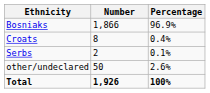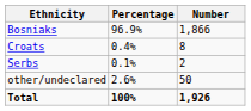 <table class="wikitable">
 <tr>
 <th width="100px">Ethnicity</th>
+<th width="80px">Percentage</th>
 <th width="80px">Number</th>
-<th width="80px">Percentage</th>
 </tr>
 <tr>
 <td><a href='#'>Bosniaks</a></td>
+<td>96.9%</td>
 <td>1,866</td>
-<td>96.9%</td>
 </tr>
 <tr>
 <td><a href='#'>Croats</a></td>
+<td>0.4%</td>
 <td>8</td>
-<td>0.4%</td>
 </tr>
 <tr>
 <td><a href='#'>Serbs</a></td>
+<td>0.1%</td>
 <td>2</td>
-<td>0.1%</td>
 </tr>
 <tr>
 <td>other/undeclared</td>
+<td>2.6%</td>
 <td>50</td>
-<td>2.6%</td>
 </tr>
 <tr>
 <td><strong>Total</strong></td>
+<td><strong>100%</strong></td>
 <td><strong>1,926</strong></td>
-<td><strong>100%</strong></td>
 </tr>
 </table>
